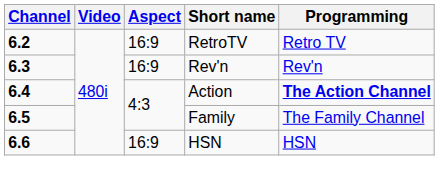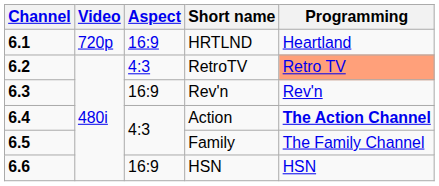 <table class="wikitable">
 <tr>
 <th><a href='#'>Channel</a></th>
 <th><a href='#'>Video</a></th>
 <th><a href='#'>Aspect</a></th>
 <th>Short name</th>
 <th>Programming</th>
 </tr>
 <tr>
+<td><strong>6.1</strong></td>
+<td><a href='#'>720p</a></td>
+<td><a href='#'>16:9</a></td>
+<td>HRTLND</td>
+<td><a href='#'>Heartland</a></td>
+</tr>
+<tr>
 <td><strong>6.2</strong></td>
 <td rowspan="5"><a href='#'>480i</a></td>
-<td>16:9</td>
+<td><a href='#'>4:3</a></td>
 <td>RetroTV</td>
-<td><a href='#'>Retro TV</a></td>
+<td style="background: lightsalmon;"><a href='#'>Retro TV</a></td>
 </tr>
 <tr>
 <td><strong>6.3</strong></td>
 <td>16:9</td>
 <td>Rev'n</td>
 <td><a href='#'>Rev'n</a></td>
 </tr>
 <tr>
 <td><strong>6.4</strong></td>
 <td rowspan=2>4:3</td>
 <td>Action</td>
 <td><strong><a href='#'>The Action Channel</a></strong></td>
 </tr>
 <tr>
 <td><strong>6.5</strong></td>
 <td>Family</td>
 <td><a href='#'>The Family Channel</a></td>
 </tr>
 <tr>
 <td><strong>6.6</strong></td>
 <td>16:9</td>
 <td>HSN</td>
 <td><a href='#'>HSN</a></td>
 </tr>
 </table>
